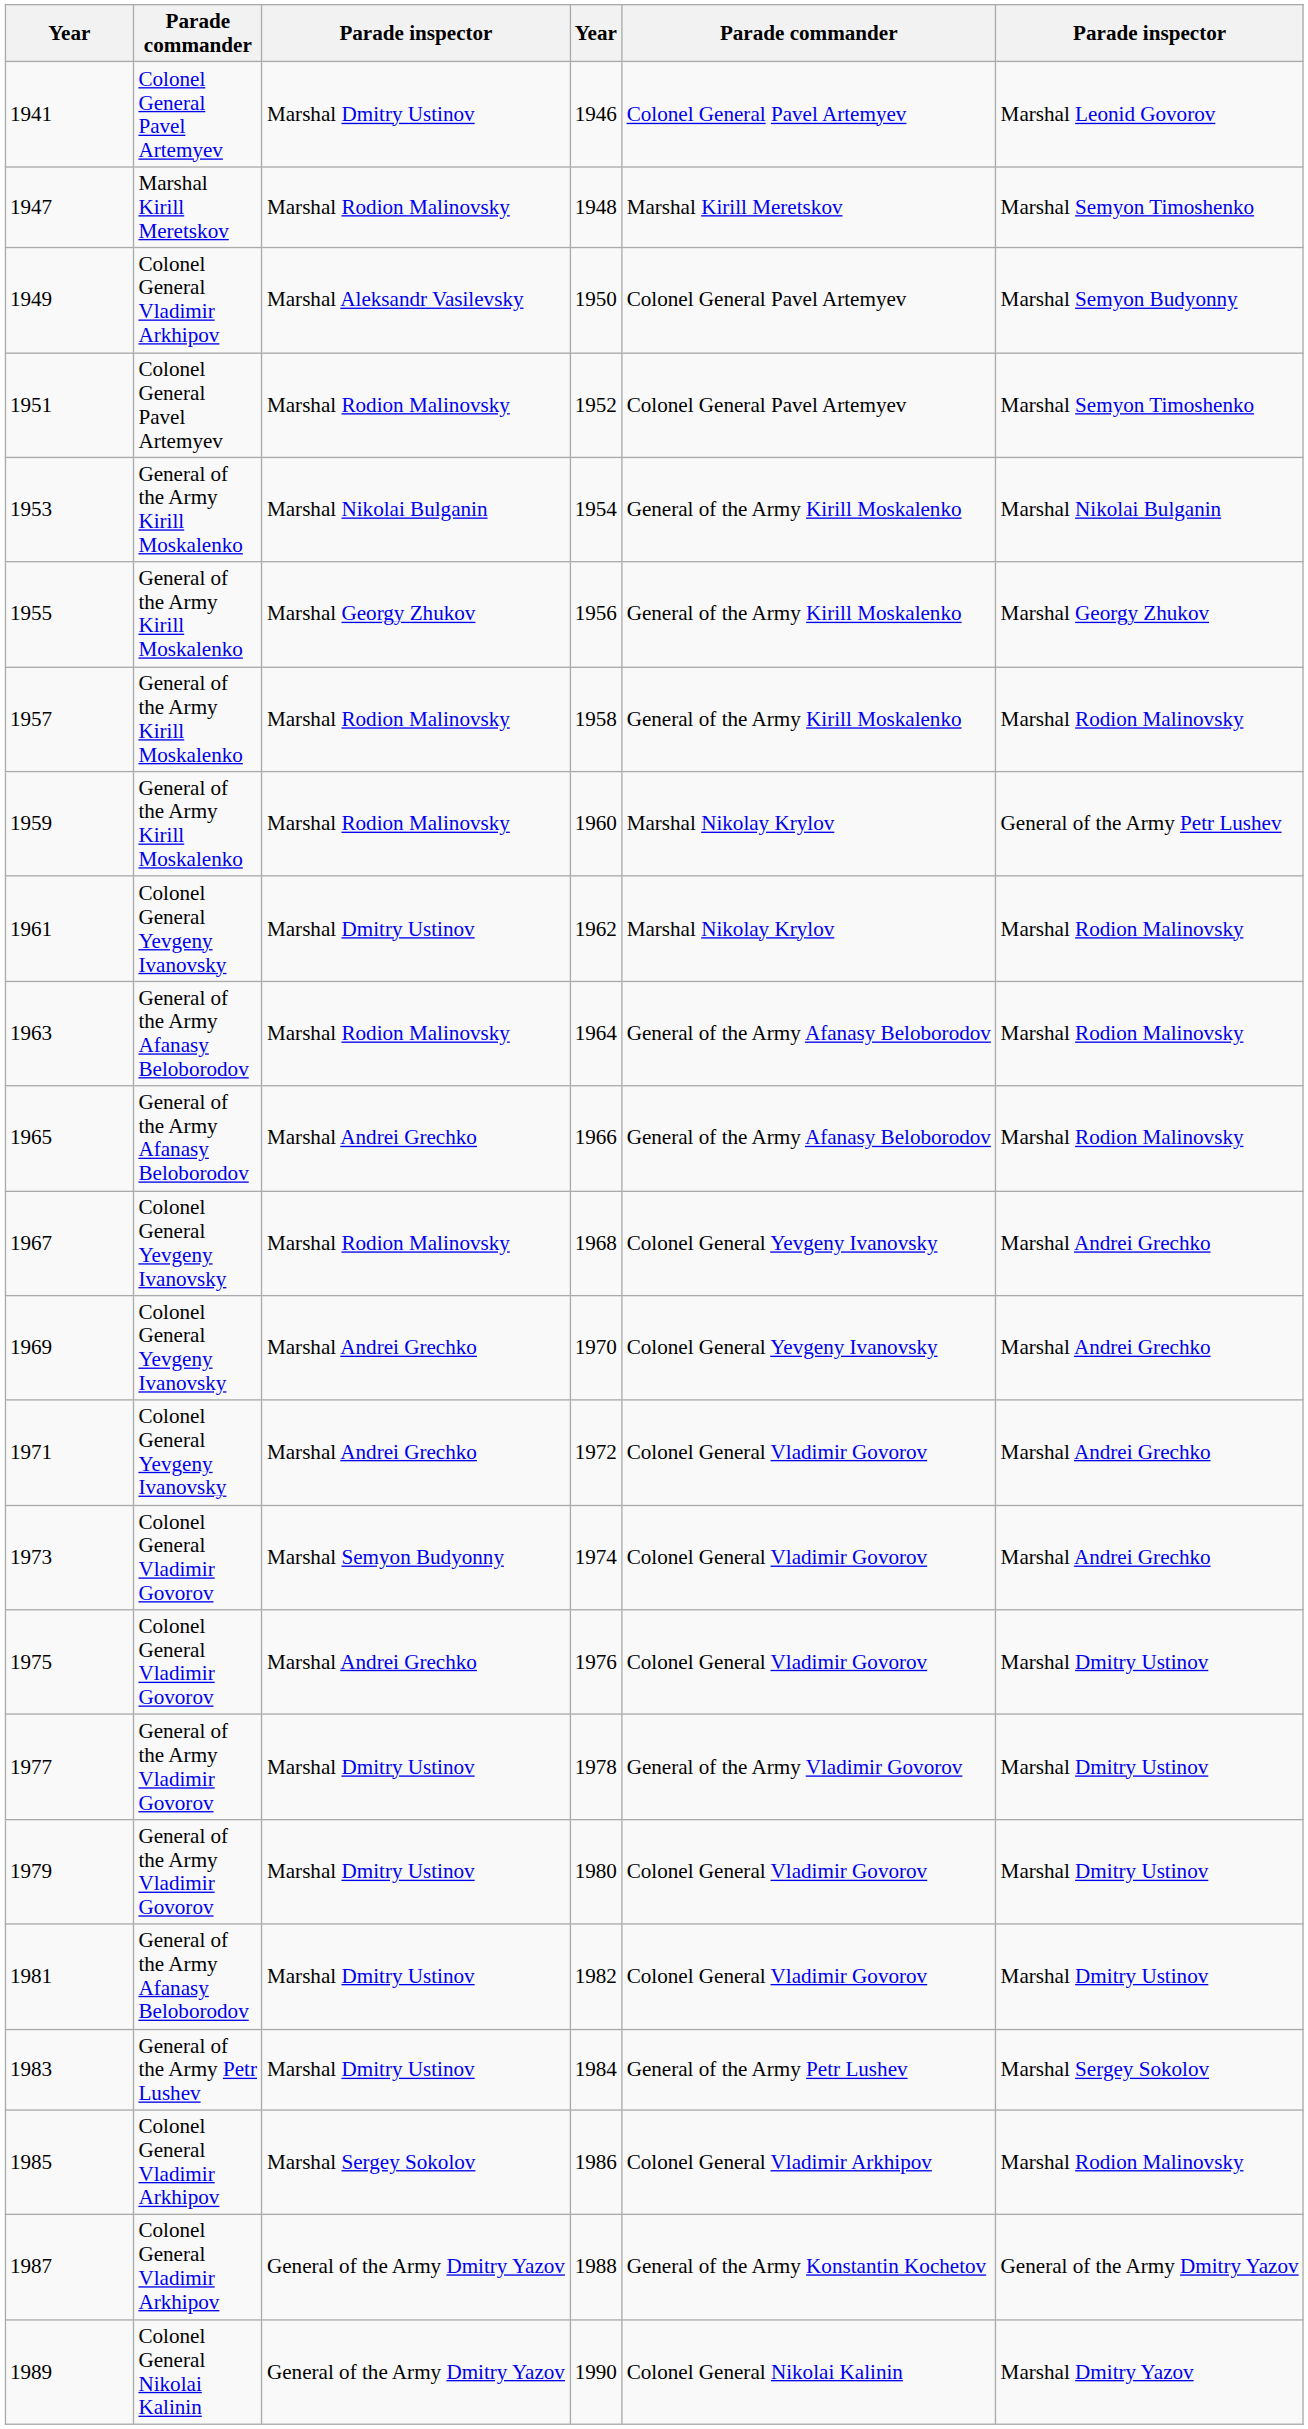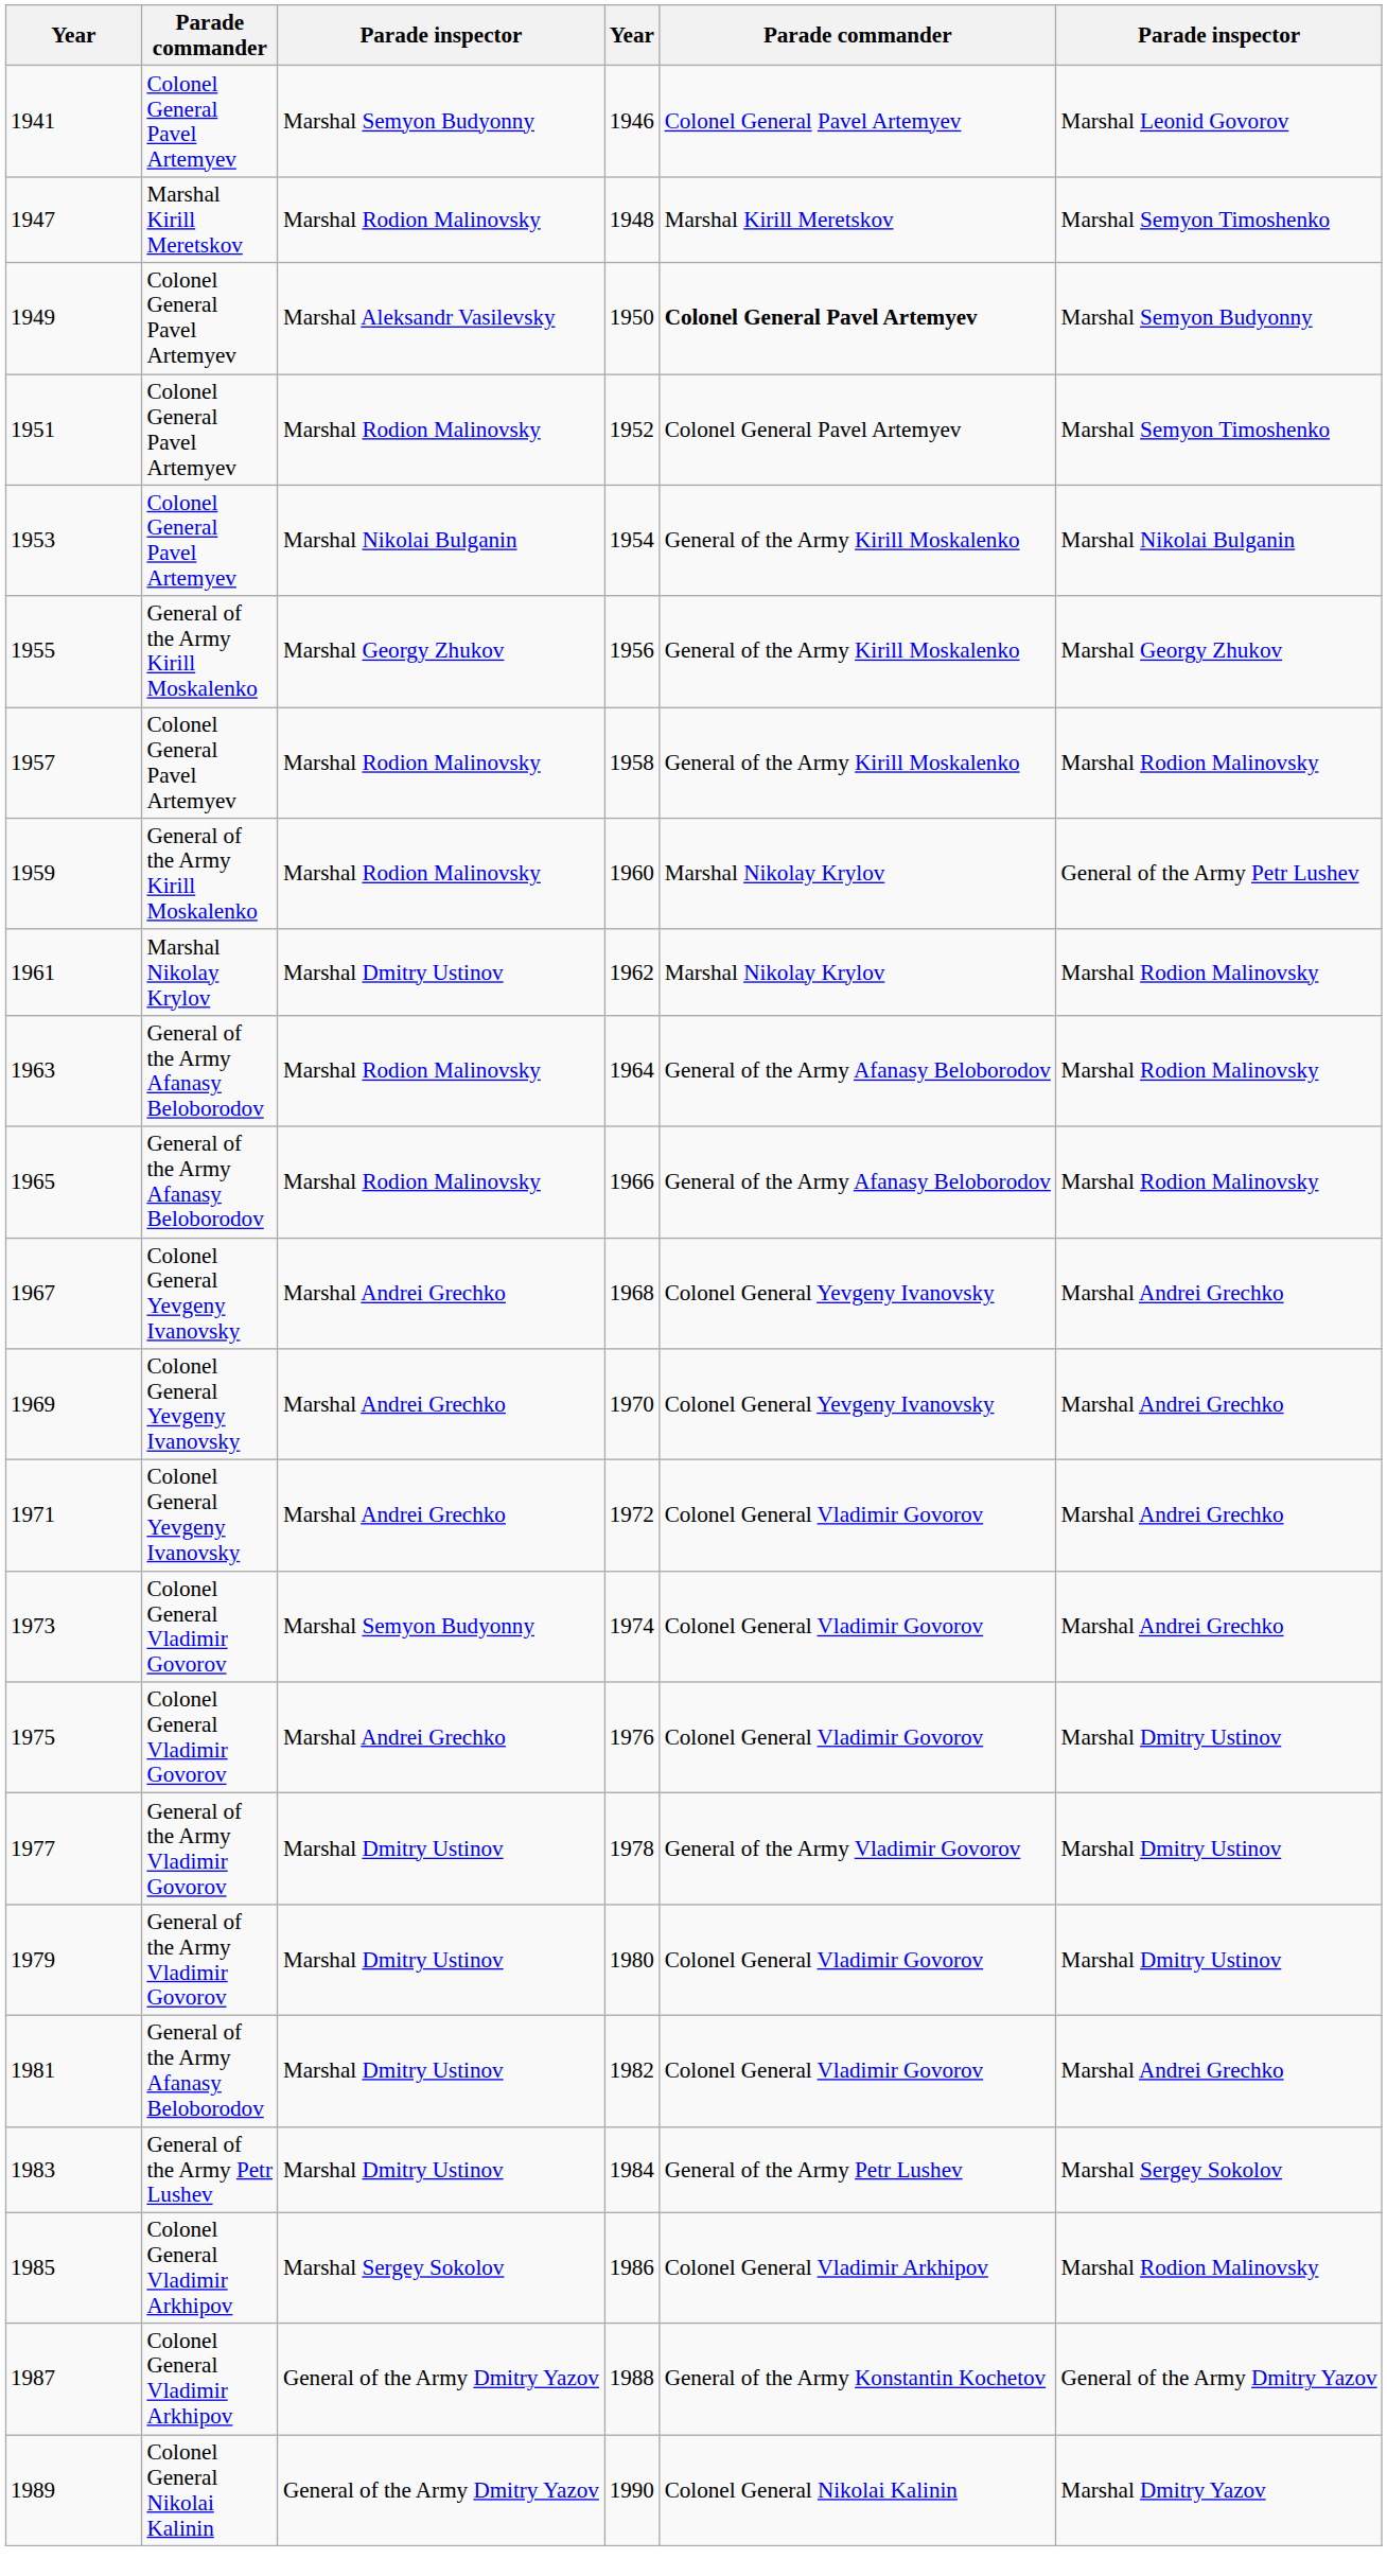 <table class="wikitable" style="margin: 1em auto 1em auto">
 <tr>
 <th width="90">Year</th>
 <th width="90">Parade commander</th>
 <th>Parade inspector</th>
 <th>Year</th>
 <th>Parade commander</th>
 <th>Parade inspector</th>
 </tr>
 <tr>
 <td>1941</td>
 <td><a href='#'>Colonel General</a> <a href='#'>Pavel Artemyev</a></td>
-<td>Marshal <a href='#'>Dmitry Ustinov</a></td>
+<td>Marshal <a href='#'>Semyon Budyonny</a></td>
 <td>1946</td>
 <td><a href='#'>Colonel General</a> <a href='#'>Pavel Artemyev</a></td>
 <td>Marshal <a href='#'>Leonid Govorov</a></td>
 </tr>
 <tr>
 <td>1947</td>
 <td>Marshal <a href='#'>Kirill Meretskov</a></td>
 <td>Marshal <a href='#'>Rodion Malinovsky</a></td>
 <td>1948</td>
 <td>Marshal <a href='#'>Kirill Meretskov</a></td>
 <td>Marshal <a href='#'>Semyon Timoshenko</a></td>
 </tr>
 <tr>
 <td>1949</td>
-<td>Colonel General <a href='#'>Vladimir Arkhipov</a></td>
+<td>Colonel General Pavel Artemyev</td>
 <td>Marshal <a href='#'>Aleksandr Vasilevsky</a></td>
 <td>1950</td>
-<td>Colonel General Pavel Artemyev</td>
+<td><strong>Colonel General Pavel Artemyev</strong></td>
 <td>Marshal <a href='#'>Semyon Budyonny</a></td>
 </tr>
 <tr>
 <td>1951</td>
 <td>Colonel General Pavel Artemyev</td>
 <td>Marshal <a href='#'>Rodion Malinovsky</a></td>
 <td>1952</td>
 <td>Colonel General Pavel Artemyev</td>
 <td>Marshal <a href='#'>Semyon Timoshenko</a></td>
 </tr>
 <tr>
 <td>1953</td>
-<td>General of the Army <a href='#'>Kirill Moskalenko</a></td>
+<td><a href='#'>Colonel General</a> <a href='#'>Pavel Artemyev</a></td>
 <td>Marshal <a href='#'>Nikolai Bulganin</a></td>
 <td>1954</td>
 <td>General of the Army <a href='#'>Kirill Moskalenko</a></td>
 <td>Marshal <a href='#'>Nikolai Bulganin</a></td>
 </tr>
 <tr>
 <td>1955</td>
 <td>General of the Army <a href='#'>Kirill Moskalenko</a></td>
 <td>Marshal <a href='#'>Georgy Zhukov</a></td>
 <td>1956</td>
 <td>General of the Army <a href='#'>Kirill Moskalenko</a></td>
 <td>Marshal <a href='#'>Georgy Zhukov</a></td>
 </tr>
 <tr>
 <td>1957</td>
-<td>General of the Army <a href='#'>Kirill Moskalenko</a></td>
+<td>Colonel General Pavel Artemyev</td>
 <td>Marshal <a href='#'>Rodion Malinovsky</a></td>
 <td>1958</td>
 <td>General of the Army <a href='#'>Kirill Moskalenko</a></td>
 <td>Marshal <a href='#'>Rodion Malinovsky</a></td>
 </tr>
 <tr>
 <td>1959</td>
 <td>General of the Army <a href='#'>Kirill Moskalenko</a></td>
 <td>Marshal <a href='#'>Rodion Malinovsky</a></td>
 <td>1960</td>
 <td>Мarshal <a href='#'>Nikolay Krylov</a></td>
 <td>General of the Army <a href='#'>Petr Lushev</a></td>
 </tr>
 <tr>
 <td>1961</td>
-<td>Colonel General <a href='#'>Yevgeny Ivanovsky</a></td>
+<td>Мarshal <a href='#'>Nikolay Krylov</a></td>
 <td>Marshal <a href='#'>Dmitry Ustinov</a></td>
 <td>1962</td>
 <td>Мarshal <a href='#'>Nikolay Krylov</a></td>
 <td>Marshal <a href='#'>Rodion Malinovsky</a></td>
 </tr>
 <tr>
 <td>1963</td>
 <td>General of the Army <a href='#'>Afanasy Beloborodov</a></td>
 <td>Marshal <a href='#'>Rodion Malinovsky</a></td>
 <td>1964</td>
 <td>General of the Army <a href='#'>Afanasy Beloborodov</a></td>
 <td>Marshal <a href='#'>Rodion Malinovsky</a></td>
 </tr>
 <tr>
 <td>1965</td>
 <td>General of the Army <a href='#'>Afanasy Beloborodov</a></td>
-<td>Marshal <a href='#'>Andrei Grechko</a></td>
+<td>Marshal <a href='#'>Rodion Malinovsky</a></td>
 <td>1966</td>
 <td>General of the Army <a href='#'>Afanasy Beloborodov</a></td>
 <td>Marshal <a href='#'>Rodion Malinovsky</a></td>
 </tr>
 <tr>
 <td>1967</td>
 <td>Colonel General <a href='#'>Yevgeny Ivanovsky</a></td>
-<td>Marshal <a href='#'>Rodion Malinovsky</a></td>
+<td>Marshal <a href='#'>Andrei Grechko</a></td>
 <td>1968</td>
 <td>Colonel General <a href='#'>Yevgeny Ivanovsky</a></td>
 <td>Marshal <a href='#'>Andrei Grechko</a></td>
 </tr>
 <tr>
 <td>1969</td>
 <td>Colonel General <a href='#'>Yevgeny Ivanovsky</a></td>
 <td>Marshal <a href='#'>Andrei Grechko</a></td>
 <td>1970</td>
 <td>Colonel General <a href='#'>Yevgeny Ivanovsky</a></td>
 <td>Marshal <a href='#'>Andrei Grechko</a></td>
 </tr>
 <tr>
 <td>1971</td>
 <td>Colonel General <a href='#'>Yevgeny Ivanovsky</a></td>
 <td>Marshal <a href='#'>Andrei Grechko</a></td>
 <td>1972</td>
 <td>Colonel General <a href='#'>Vladimir Govorov</a></td>
 <td>Marshal <a href='#'>Andrei Grechko</a></td>
 </tr>
 <tr>
 <td>1973</td>
 <td>Colonel General <a href='#'>Vladimir Govorov</a></td>
 <td>Marshal <a href='#'>Semyon Budyonny</a></td>
 <td>1974</td>
 <td>Colonel General <a href='#'>Vladimir Govorov</a></td>
 <td>Marshal <a href='#'>Andrei Grechko</a></td>
 </tr>
 <tr>
 <td>1975</td>
 <td>Colonel General <a href='#'>Vladimir Govorov</a></td>
 <td>Marshal <a href='#'>Andrei Grechko</a></td>
 <td>1976</td>
 <td>Colonel General <a href='#'>Vladimir Govorov</a></td>
 <td>Marshal <a href='#'>Dmitry Ustinov</a></td>
 </tr>
 <tr>
 <td>1977</td>
 <td>General of the Army <a href='#'>Vladimir Govorov</a></td>
 <td>Marshal <a href='#'>Dmitry Ustinov</a></td>
 <td>1978</td>
 <td>General of the Army <a href='#'>Vladimir Govorov</a></td>
 <td>Marshal <a href='#'>Dmitry Ustinov</a></td>
 </tr>
 <tr>
 <td>1979</td>
 <td>General of the Army <a href='#'>Vladimir Govorov</a></td>
 <td>Marshal <a href='#'>Dmitry Ustinov</a></td>
 <td>1980</td>
 <td>Colonel General <a href='#'>Vladimir Govorov</a></td>
 <td>Marshal <a href='#'>Dmitry Ustinov</a></td>
 </tr>
 <tr>
 <td>1981</td>
 <td>General of the Army <a href='#'>Afanasy Beloborodov</a></td>
 <td>Marshal <a href='#'>Dmitry Ustinov</a></td>
 <td>1982</td>
 <td>Colonel General <a href='#'>Vladimir Govorov</a></td>
-<td>Marshal <a href='#'>Dmitry Ustinov</a></td>
+<td>Marshal <a href='#'>Andrei Grechko</a></td>
 </tr>
 <tr>
 <td>1983</td>
 <td>General of the Army <a href='#'>Petr Lushev</a></td>
 <td>Marshal <a href='#'>Dmitry Ustinov</a></td>
 <td>1984</td>
 <td>General of the Army <a href='#'>Petr Lushev</a></td>
 <td>Marshal <a href='#'>Sergey Sokolov</a></td>
 </tr>
 <tr>
 <td>1985</td>
 <td>Colonel General <a href='#'>Vladimir Arkhipov</a></td>
 <td>Marshal <a href='#'>Sergey Sokolov</a></td>
 <td>1986</td>
 <td>Colonel General <a href='#'>Vladimir Arkhipov</a></td>
 <td>Marshal <a href='#'>Rodion Malinovsky</a></td>
 </tr>
 <tr>
 <td>1987</td>
 <td>Colonel General <a href='#'>Vladimir Arkhipov</a></td>
 <td>General of the Army <a href='#'>Dmitry Yazov</a></td>
 <td>1988</td>
 <td>General of the Army <a href='#'>Konstantin Kochetov</a></td>
 <td>General of the Army <a href='#'>Dmitry Yazov</a></td>
 </tr>
 <tr>
 <td>1989</td>
 <td>Colonel General <a href='#'>Nikolai Kalinin</a></td>
 <td>General of the Army <a href='#'>Dmitry Yazov</a></td>
 <td>1990</td>
 <td>Colonel General <a href='#'>Nikolai Kalinin</a></td>
 <td>Marshal <a href='#'>Dmitry Yazov</a></td>
 </tr>
 </table>
